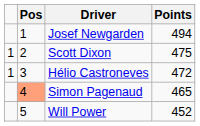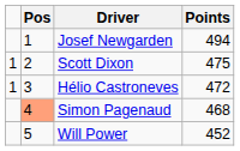 <table class="wikitable" style="font-size: 95%;">
 <tr>
 <td></td>
 <th>Pos</th>
 <th>Driver</th>
 <th>Points</th>
 </tr>
 <tr>
 <td align="left"></td>
 <td>1</td>
 <td> <a href='#'>Josef Newgarden</a></td>
 <td align="right">494</td>
 </tr>
 <tr>
 <td align="left"> 1</td>
 <td>2</td>
 <td> <a href='#'>Scott Dixon</a></td>
 <td align="right">475</td>
 </tr>
 <tr>
 <td align="left"> 1</td>
 <td>3</td>
 <td> <a href='#'>Hélio Castroneves</a></td>
 <td align="right">472</td>
 </tr>
 <tr>
 <td align="left"></td>
 <td style="background: lightsalmon;">4</td>
 <td> <a href='#'>Simon Pagenaud</a></td>
-<td align="right">465</td>
+<td align="right">468</td>
 </tr>
 <tr>
 <td align="left"></td>
 <td>5</td>
 <td> <a href='#'>Will Power</a></td>
 <td align="right">452</td>
 </tr>
 </table>
